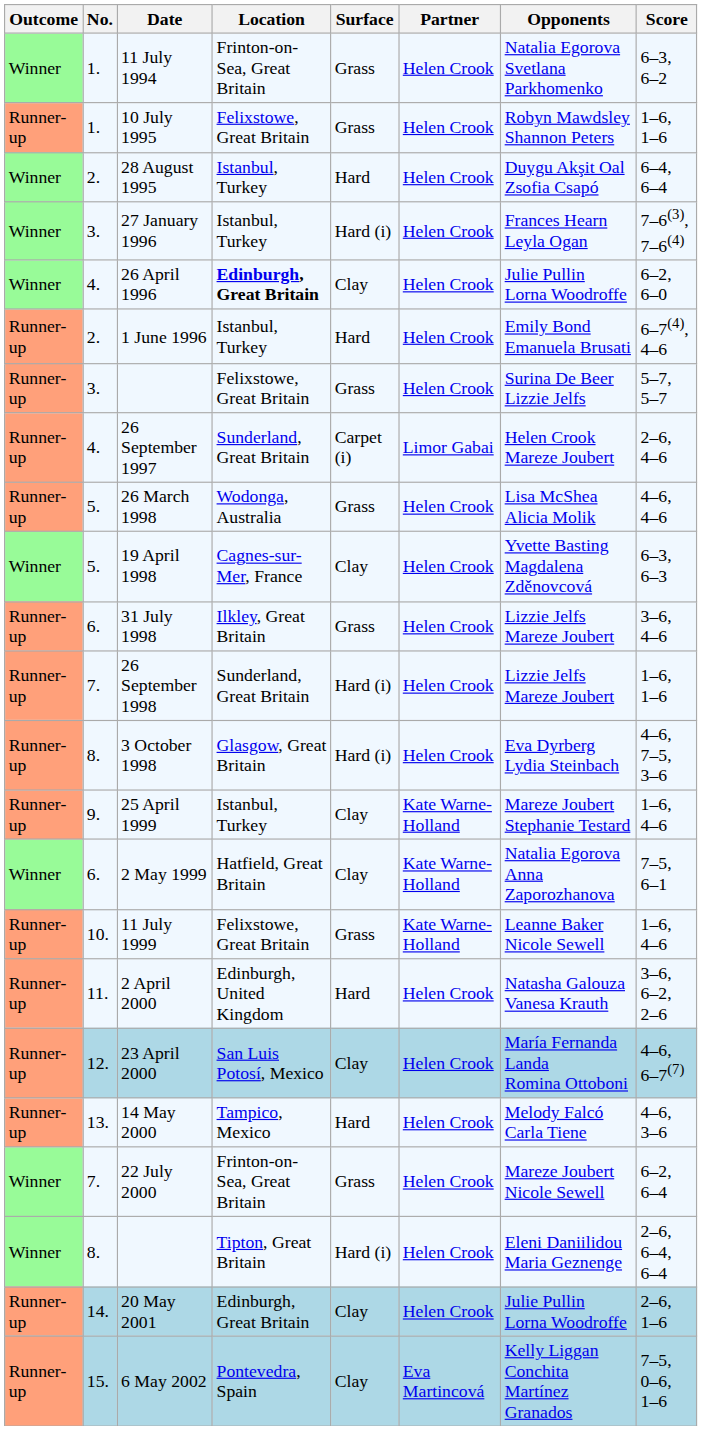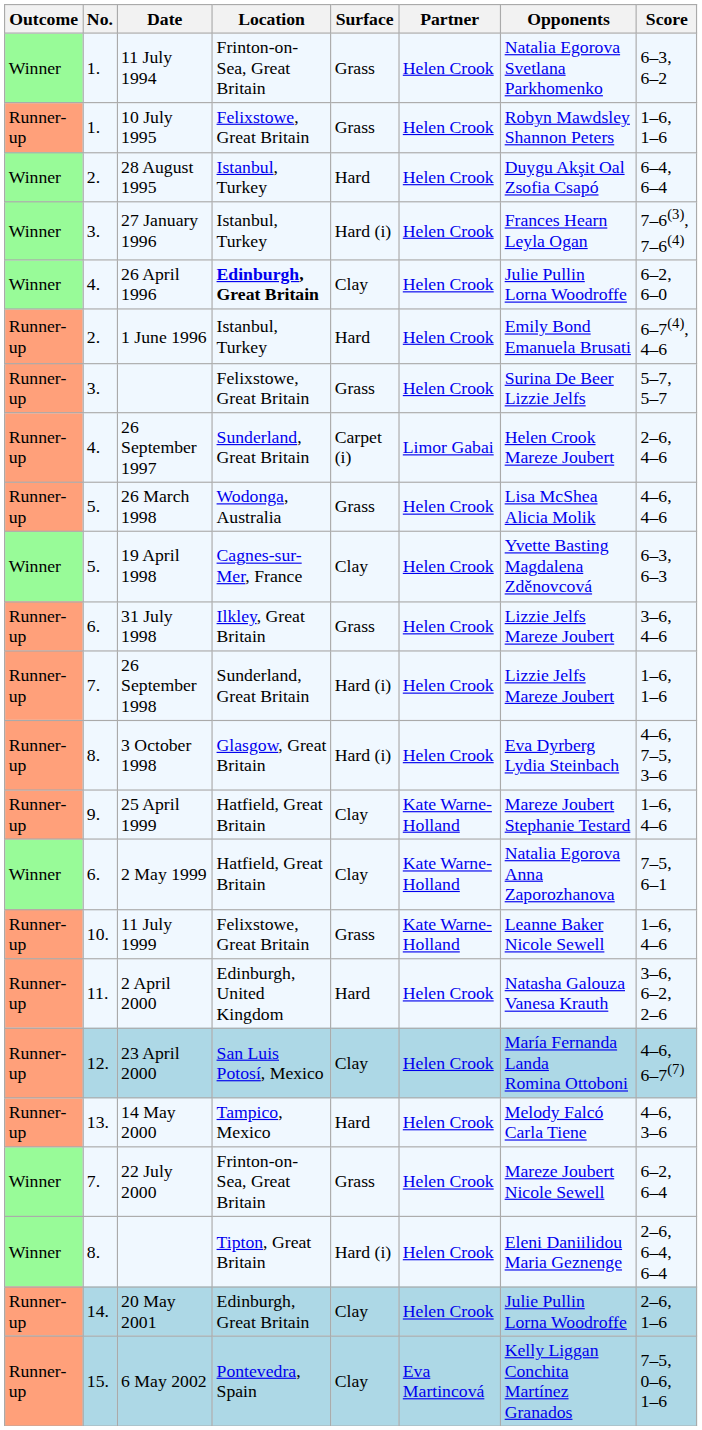 <table class="sortable wikitable" style="font-size:97%;">
 <tr>
 <th>Outcome</th>
 <th>No.</th>
 <th>Date</th>
 <th>Location</th>
 <th>Surface</th>
 <th>Partner</th>
 <th>Opponents</th>
 <th>Score</th>
 </tr>
 <tr style="background:#f0f8ff;">
 <td style="background:#98fb98;">Winner</td>
 <td>1.</td>
 <td>11 July 1994</td>
 <td>Frinton-on-Sea, Great Britain</td>
 <td>Grass</td>
 <td> <a href='#'>Helen Crook</a></td>
 <td> <a href='#'>Natalia Egorova</a> <br>  <a href='#'>Svetlana Parkhomenko</a></td>
 <td>6–3, 6–2</td>
 </tr>
 <tr style="background:#f0f8ff;">
 <td bgcolor=FFA07A>Runner-up</td>
 <td>1.</td>
 <td>10 July 1995</td>
 <td><a href='#'>Felixstowe</a>, Great Britain</td>
 <td>Grass</td>
 <td> <a href='#'>Helen Crook</a></td>
 <td> <a href='#'>Robyn Mawdsley</a> <br>  <a href='#'>Shannon Peters</a></td>
 <td>1–6, 1–6</td>
 </tr>
 <tr style="background:#f0f8ff;">
 <td style="background:#98fb98;">Winner</td>
 <td>2.</td>
 <td>28 August 1995</td>
 <td><a href='#'>Istanbul</a>, Turkey</td>
 <td>Hard</td>
 <td> <a href='#'>Helen Crook</a></td>
 <td> <a href='#'>Duygu Akşit Oal</a>  <br>  <a href='#'>Zsofia Csapó</a></td>
 <td>6–4, 6–4</td>
 </tr>
 <tr style="background:#f0f8ff;">
 <td style="background:#98fb98;">Winner</td>
 <td>3.</td>
 <td>27 January 1996</td>
 <td>Istanbul, Turkey</td>
 <td>Hard (i)</td>
 <td> <a href='#'>Helen Crook</a></td>
 <td> <a href='#'>Frances Hearn</a> <br>  <a href='#'>Leyla Ogan</a></td>
 <td>7–6<sup>(3)</sup>, 7–6<sup>(4)</sup></td>
 </tr>
 <tr style="background:#f0f8ff;">
 <td style="background:#98fb98;">Winner</td>
 <td>4.</td>
 <td>26 April 1996</td>
 <td><strong><a href='#'>Edinburgh</a>, Great Britain</strong></td>
 <td>Clay</td>
 <td> <a href='#'>Helen Crook</a></td>
 <td> <a href='#'>Julie Pullin</a>  <br>  <a href='#'>Lorna Woodroffe</a></td>
 <td>6–2, 6–0</td>
 </tr>
 <tr style="background:#f0f8ff;">
 <td bgcolor=FFA07A>Runner-up</td>
 <td>2.</td>
 <td>1 June 1996</td>
 <td>Istanbul, Turkey</td>
 <td>Hard</td>
 <td> <a href='#'>Helen Crook</a></td>
 <td> <a href='#'>Emily Bond</a> <br>  <a href='#'>Emanuela Brusati</a></td>
 <td>6–7<sup>(4)</sup>, 4–6</td>
 </tr>
 <tr style="background:#f0f8ff;">
 <td bgcolor=FFA07A>Runner-up</td>
 <td>3.</td>
 <td></td>
 <td>Felixstowe, Great Britain</td>
 <td>Grass</td>
 <td> <a href='#'>Helen Crook</a></td>
 <td> <a href='#'>Surina De Beer</a> <br>  <a href='#'>Lizzie Jelfs</a></td>
 <td>5–7, 5–7</td>
 </tr>
 <tr style="background:#f0f8ff;">
 <td bgcolor=FFA07A>Runner-up</td>
 <td>4.</td>
 <td>26 September 1997</td>
 <td><a href='#'>Sunderland</a>, Great Britain</td>
 <td>Carpet (i)</td>
 <td> <a href='#'>Limor Gabai</a></td>
 <td> <a href='#'>Helen Crook</a> <br>  <a href='#'>Mareze Joubert</a></td>
 <td>2–6, 4–6</td>
 </tr>
 <tr style="background:#f0f8ff;">
 <td bgcolor=FFA07A>Runner-up</td>
 <td>5.</td>
 <td>26 March 1998</td>
 <td><a href='#'>Wodonga</a>, Australia</td>
 <td>Grass</td>
 <td> <a href='#'>Helen Crook</a></td>
 <td> <a href='#'>Lisa McShea</a> <br>  <a href='#'>Alicia Molik</a></td>
 <td>4–6, 4–6</td>
 </tr>
 <tr style="background:#f0f8ff;">
 <td style="background:#98fb98;">Winner</td>
 <td>5.</td>
 <td>19 April 1998</td>
 <td><a href='#'>Cagnes-sur-Mer</a>, France</td>
 <td>Clay</td>
 <td> <a href='#'>Helen Crook</a></td>
 <td> <a href='#'>Yvette Basting</a> <br>  <a href='#'>Magdalena Zděnovcová</a></td>
 <td>6–3, 6–3</td>
 </tr>
 <tr style="background:#f0f8ff;">
 <td bgcolor=FFA07A>Runner-up</td>
 <td>6.</td>
 <td>31 July 1998</td>
 <td><a href='#'>Ilkley</a>, Great Britain</td>
 <td>Grass</td>
 <td> <a href='#'>Helen Crook</a></td>
 <td> <a href='#'>Lizzie Jelfs</a> <br>  <a href='#'>Mareze Joubert</a></td>
 <td>3–6, 4–6</td>
 </tr>
 <tr style="background:#f0f8ff;">
 <td bgcolor=FFA07A>Runner-up</td>
 <td>7.</td>
 <td>26 September 1998</td>
 <td>Sunderland, Great Britain</td>
 <td>Hard (i)</td>
 <td> <a href='#'>Helen Crook</a></td>
 <td> <a href='#'>Lizzie Jelfs</a> <br>  <a href='#'>Mareze Joubert</a></td>
 <td>1–6, 1–6</td>
 </tr>
 <tr style="background:#f0f8ff;">
 <td bgcolor=FFA07A>Runner-up</td>
 <td>8.</td>
 <td>3 October 1998</td>
 <td><a href='#'>Glasgow</a>, Great Britain</td>
 <td>Hard (i)</td>
 <td> <a href='#'>Helen Crook</a></td>
 <td> <a href='#'>Eva Dyrberg</a> <br>  <a href='#'>Lydia Steinbach</a></td>
 <td>4–6, 7–5, 3–6</td>
 </tr>
 <tr style="background:#f0f8ff;">
 <td bgcolor=FFA07A>Runner-up</td>
 <td>9.</td>
 <td>25 April 1999</td>
-<td>Istanbul, Turkey</td>
+<td>Hatfield, Great Britain</td>
 <td>Clay</td>
 <td> <a href='#'>Kate Warne-Holland</a></td>
 <td> <a href='#'>Mareze Joubert</a> <br>  <a href='#'>Stephanie Testard</a></td>
 <td>1–6, 4–6</td>
 </tr>
 <tr style="background:#f0f8ff;">
 <td style="background:#98fb98;">Winner</td>
 <td>6.</td>
 <td>2 May 1999</td>
 <td>Hatfield, Great Britain</td>
 <td>Clay</td>
 <td> <a href='#'>Kate Warne-Holland</a></td>
 <td> <a href='#'>Natalia Egorova</a> <br>  <a href='#'>Anna Zaporozhanova</a></td>
 <td>7–5, 6–1</td>
 </tr>
 <tr style="background:#f0f8ff;">
 <td bgcolor=FFA07A>Runner-up</td>
 <td>10.</td>
 <td>11 July 1999</td>
 <td>Felixstowe, Great Britain</td>
 <td>Grass</td>
 <td> <a href='#'>Kate Warne-Holland</a></td>
 <td> <a href='#'>Leanne Baker</a> <br>  <a href='#'>Nicole Sewell</a></td>
 <td>1–6, 4–6</td>
 </tr>
 <tr style="background:#f0f8ff;">
 <td bgcolor=FFA07A>Runner-up</td>
 <td>11.</td>
 <td>2 April 2000</td>
 <td>Edinburgh, United Kingdom</td>
 <td>Hard</td>
 <td> <a href='#'>Helen Crook</a></td>
 <td> <a href='#'>Natasha Galouza</a> <br>  <a href='#'>Vanesa Krauth</a></td>
 <td>3–6, 6–2, 2–6</td>
 </tr>
 <tr style="background:lightblue;">
 <td bgcolor=FFA07A>Runner-up</td>
 <td>12.</td>
 <td>23 April 2000</td>
 <td><a href='#'>San Luis Potosí</a>, Mexico</td>
 <td>Clay</td>
 <td> <a href='#'>Helen Crook</a></td>
 <td> <a href='#'>María Fernanda Landa</a> <br>  <a href='#'>Romina Ottoboni</a></td>
 <td>4–6, 6–7<sup>(7)</sup></td>
 </tr>
 <tr style="background:#f0f8ff;">
 <td bgcolor=FFA07A>Runner-up</td>
 <td>13.</td>
 <td>14 May 2000</td>
 <td><a href='#'>Tampico</a>, Mexico</td>
 <td>Hard</td>
 <td> <a href='#'>Helen Crook</a></td>
 <td> <a href='#'>Melody Falcó</a> <br>  <a href='#'>Carla Tiene</a></td>
 <td>4–6, 3–6</td>
 </tr>
 <tr style="background:#f0f8ff;">
 <td style="background:#98fb98;">Winner</td>
 <td>7.</td>
 <td>22 July 2000</td>
 <td>Frinton-on-Sea, Great Britain</td>
 <td>Grass</td>
 <td> <a href='#'>Helen Crook</a></td>
 <td> <a href='#'>Mareze Joubert</a> <br>  <a href='#'>Nicole Sewell</a></td>
 <td>6–2, 6–4</td>
 </tr>
 <tr style="background:#f0f8ff;">
 <td style="background:#98fb98;">Winner</td>
 <td>8.</td>
 <td></td>
 <td><a href='#'>Tipton</a>, Great Britain</td>
 <td>Hard (i)</td>
 <td> <a href='#'>Helen Crook</a></td>
 <td> <a href='#'>Eleni Daniilidou</a> <br>  <a href='#'>Maria Geznenge</a></td>
 <td>2–6, 6–4, 6–4</td>
 </tr>
 <tr style="background:lightblue;">
 <td bgcolor=FFA07A>Runner-up</td>
 <td>14.</td>
 <td>20 May 2001</td>
 <td>Edinburgh, Great Britain</td>
 <td>Clay</td>
 <td> <a href='#'>Helen Crook</a></td>
 <td> <a href='#'>Julie Pullin</a> <br>  <a href='#'>Lorna Woodroffe</a></td>
 <td>2–6, 1–6</td>
 </tr>
 <tr bgcolor=lightblue>
 <td bgcolor=FFA07A>Runner-up</td>
 <td>15.</td>
 <td>6 May 2002</td>
 <td><a href='#'>Pontevedra</a>, Spain</td>
 <td>Clay</td>
 <td> <a href='#'>Eva Martincová</a></td>
 <td> <a href='#'>Kelly Liggan</a> <br>  <a href='#'>Conchita Martínez Granados</a></td>
 <td>7–5, 0–6, 1–6</td>
 </tr>
 </table>
